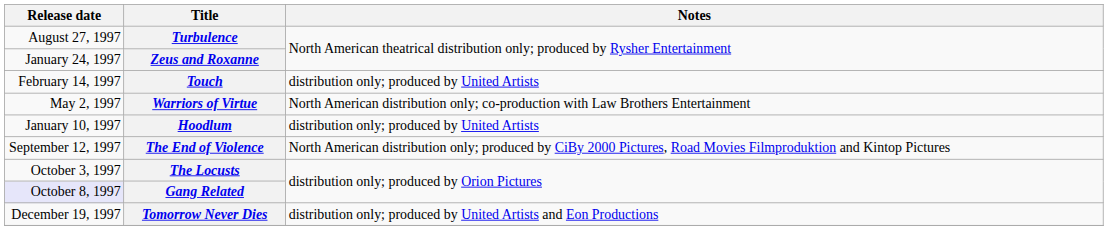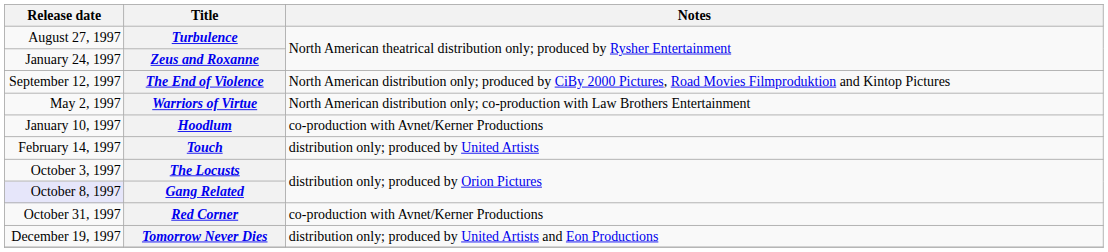 <table class="wikitable sortable" style="width:100%;">
 <tr>
 <th scope="col" style="width:130px;">Release date</th>
 <th>Title</th>
 <th>Notes</th>
 </tr>
 <tr>
 <td style="text-align:right;">August 27, 1997</td>
 <th scope="row"><em><a href='#'>Turbulence</a></em></th>
 <td rowspan="2">North American theatrical distribution only; produced by <a href='#'>Rysher Entertainment</a></td>
 </tr>
 <tr>
 <td style="text-align:right;">January 24, 1997</td>
 <th scope="row"><em><a href='#'>Zeus and Roxanne</a></em></th>
 </tr>
 <tr>
-<td style="text-align:right;">February 14, 1997</td>
-<th scope="row"><em><a href='#'>Touch</a></em></th>
-<td>distribution only; produced by <a href='#'>United Artists</a></td>
+<td style="text-align:right;">September 12, 1997</td>
+<th scope="row"><em><a href='#'>The End of Violence</a></em></th>
+<td>North American distribution only; produced by <a href='#'>CiBy 2000 Pictures</a>, <a href='#'>Road Movies Filmproduktion</a> and Kintop Pictures</td>
 </tr>
 <tr>
 <td style="text-align:right;">May 2, 1997</td>
 <th scope="row"><em><a href='#'>Warriors of Virtue</a></em></th>
 <td>North American distribution only; co-production with Law Brothers Entertainment</td>
 </tr>
 <tr>
 <td style="text-align:right;">January 10, 1997</td>
 <th scope="row"><em><a href='#'>Hoodlum</a></em></th>
-<td>distribution only; produced by <a href='#'>United Artists</a></td>
+<td>co-production with Avnet/Kerner Productions</td>
 </tr>
 <tr>
-<td style="text-align:right;">September 12, 1997</td>
-<th scope="row"><em><a href='#'>The End of Violence</a></em></th>
-<td>North American distribution only; produced by <a href='#'>CiBy 2000 Pictures</a>, <a href='#'>Road Movies Filmproduktion</a> and Kintop Pictures</td>
+<td style="text-align:right;">February 14, 1997</td>
+<th scope="row"><em><a href='#'>Touch</a></em></th>
+<td>distribution only; produced by <a href='#'>United Artists</a></td>
 </tr>
 <tr>
 <td style="text-align:right;">October 3, 1997</td>
 <th scope="row"><em><a href='#'>The Locusts</a></em></th>
 <td rowspan="2">distribution only; produced by <a href='#'>Orion Pictures</a></td>
 </tr>
 <tr>
 <td style="background: lavender; text-align:right;">October 8, 1997</td>
 <th scope="row"><em><a href='#'>Gang Related</a></em></th>
 </tr>
 <tr>
+<td style="text-align:right;">October 31, 1997</td>
+<th scope="row"><em><a href='#'>Red Corner</a></em></th>
+<td>co-production with Avnet/Kerner Productions</td>
+</tr>
+<tr>
 <td style="text-align:right;">December 19, 1997</td>
 <th scope="row"><em><a href='#'>Tomorrow Never Dies</a></em></th>
 <td>distribution only; produced by <a href='#'>United Artists</a> and <a href='#'>Eon Productions</a></td>
 </tr>
 <tr>
 </tr>
 </table>
